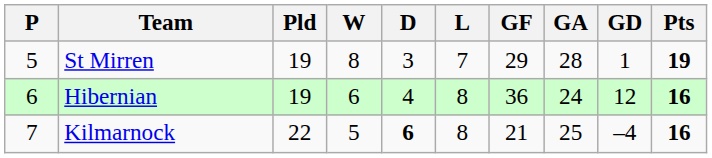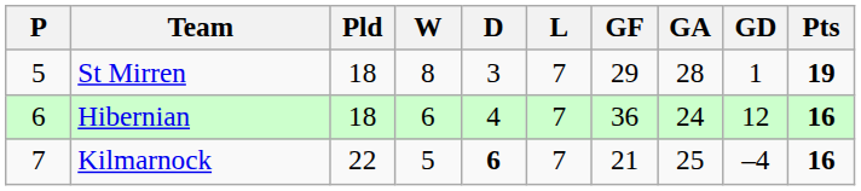 <table class="wikitable" style="text-align: center;">
 <tr>
 <th width=30>P</th>
 <th width=140>Team</th>
 <th width=30>Pld</th>
 <th width=30>W</th>
 <th width=30>D</th>
 <th width=30>L</th>
 <th width=30>GF</th>
 <th width=30>GA</th>
 <th width=30>GD</th>
 <th width=30>Pts</th>
 </tr>
 <tr>
 <td>5</td>
 <td align=left><a href='#'>St Mirren</a></td>
-<td>19</td>
+<td>18</td>
 <td>8</td>
 <td>3</td>
 <td>7</td>
 <td>29</td>
 <td>28</td>
 <td>1</td>
 <td><strong>19</strong></td>
 </tr>
 <tr style="background:#ccffcc;">
 <td>6</td>
 <td align=left><a href='#'>Hibernian</a></td>
-<td>19</td>
+<td>18</td>
 <td>6</td>
 <td>4</td>
-<td>8</td>
+<td>7</td>
 <td>36</td>
 <td>24</td>
 <td>12</td>
 <td><strong>16</strong></td>
 </tr>
 <tr>
 <td>7</td>
 <td align=left><a href='#'>Kilmarnock</a></td>
 <td>22</td>
 <td>5</td>
 <td><strong>6</strong></td>
-<td>8</td>
+<td>7</td>
 <td>21</td>
 <td>25</td>
 <td>–4</td>
 <td><strong>16</strong></td>
 </tr>
 </table>
